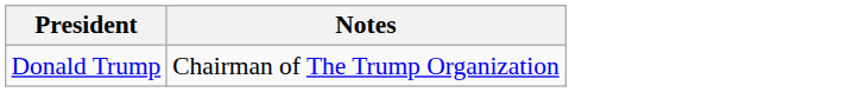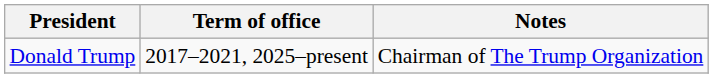 <table class="wikitable sortable">
 <tr>
 <th>President</th>
+<th>Term of office</th>
 <th>Notes</th>
 </tr>
 <tr>
 <td><a href='#'>Donald Trump</a></td>
+<td>2017–2021, 2025–present</td>
 <td>Chairman of <a href='#'>The Trump Organization</a></td>
 </tr>
 </table>
